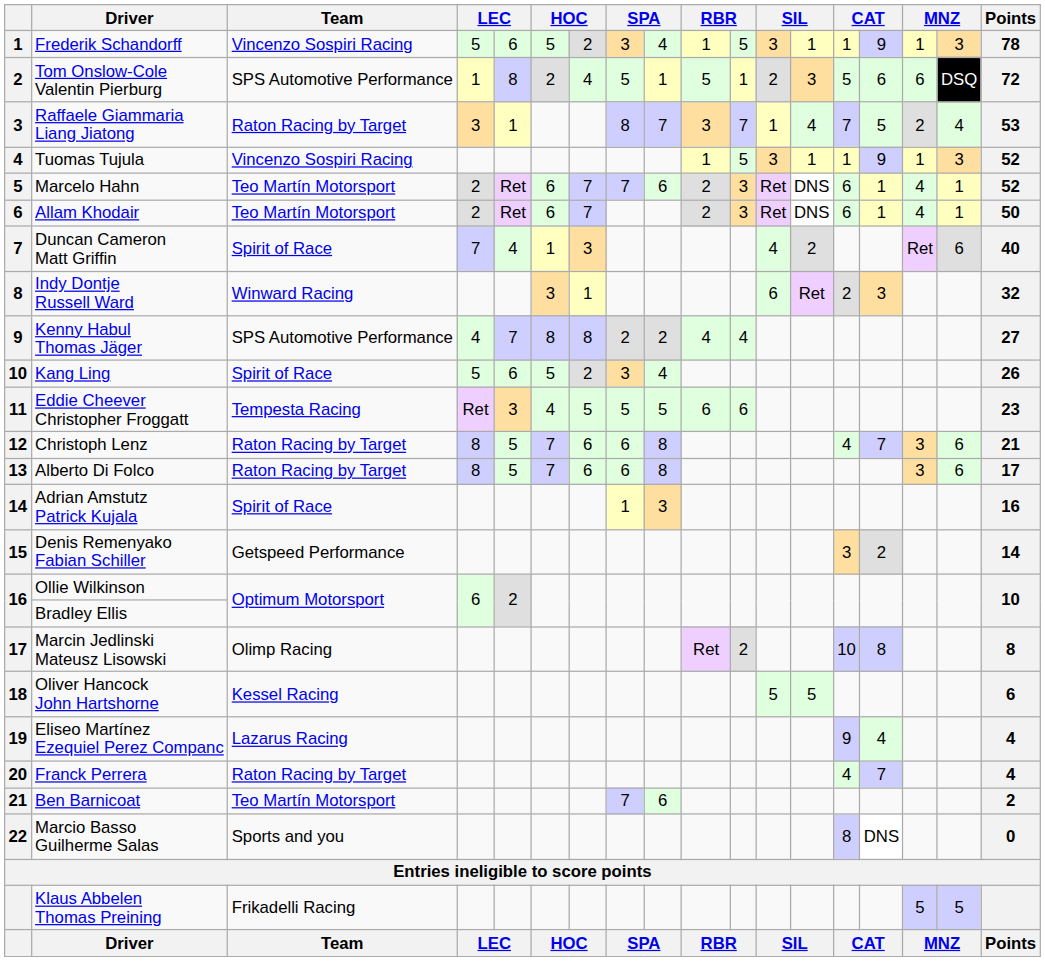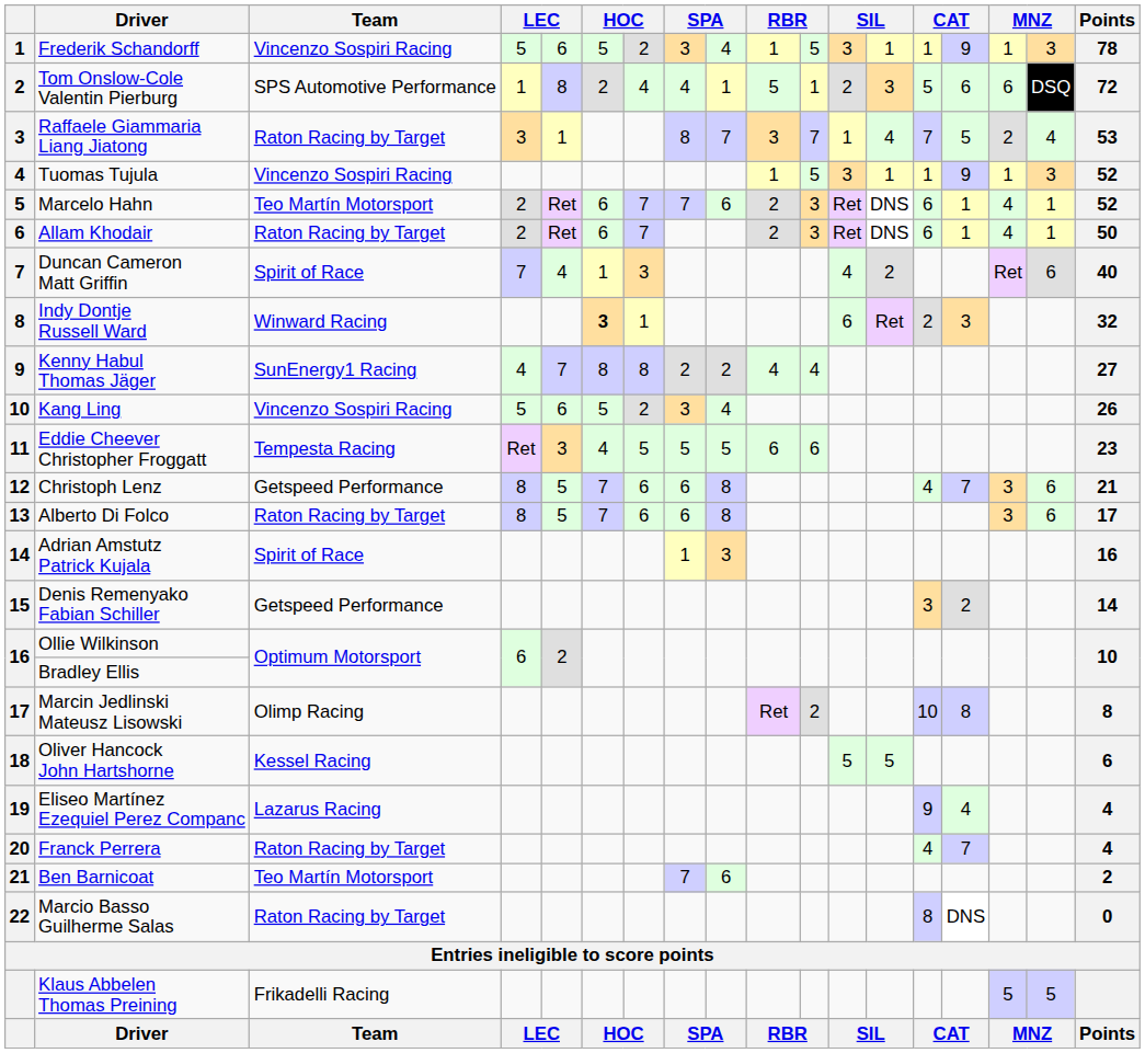 <table class="wikitable" style="font-size:85%; text-align:center">
 <tr>
 <th valign="middle"></th>
 <th valign="middle">Driver</th>
 <th>Team</th>
 <th colspan="2"><a href='#'>LEC</a><br></th>
 <th colspan="2"><a href='#'>HOC</a><br></th>
 <th colspan="2"><a href='#'>SPA</a><br></th>
 <th colspan="2"><a href='#'>RBR</a><br></th>
 <th colspan="2"><a href='#'>SIL</a><br></th>
 <th colspan="2"><a href='#'>CAT</a><br></th>
 <th colspan="2" style="width: 4em;"><a href='#'>MNZ</a><br></th>
 <th valign="middle">Points</th>
 </tr>
 <tr>
 <th>1</th>
 <td align="left"> <a href='#'>Frederik Schandorff</a></td>
 <td align="left"> <a href='#'>Vincenzo Sospiri Racing</a></td>
 <td style="background:#dfffdf;">5</td>
 <td style="background:#dfffdf;">6</td>
 <td style="background:#dfffdf;">5</td>
 <td style="background:#dfdfdf;">2</td>
 <td style="background:#ffdf9f;">3</td>
 <td style="background:#dfffdf;">4</td>
 <td style="background:#ffffbf;">1</td>
 <td style="background:#dfffdf;">5</td>
 <td style="background:#ffdf9f;">3</td>
 <td style="background:#ffffbf;">1</td>
 <td style="background:#ffffbf;">1</td>
 <td style="background:#cfcfff;">9</td>
 <td style="background:#ffffbf;">1</td>
 <td style="background:#ffdf9f;">3</td>
 <th>78</th>
 </tr>
 <tr>
 <th>2</th>
 <td align="left"> <a href='#'>Tom Onslow-Cole</a><br> Valentin Pierburg</td>
 <td align="left"> SPS Automotive Performance</td>
 <td style="background:#ffffbf;">1</td>
 <td style="background:#cfcfff;">8</td>
 <td style="background:#dfdfdf;">2</td>
 <td style="background:#dfffdf;">4</td>
-<td style="background:#dfffdf;">5</td>
+<td style="background:#dfffdf;">4</td>
 <td style="background:#ffffbf;">1</td>
 <td style="background:#dfffdf;">5</td>
 <td style="background:#ffffbf;">1</td>
 <td style="background:#dfdfdf;">2</td>
 <td style="background:#ffdf9f;">3</td>
 <td style="background:#dfffdf;">5</td>
 <td style="background:#dfffdf;">6</td>
 <td style="background:#dfffdf;">6</td>
 <td style="background-color:#000000; color:white">DSQ</td>
 <th>72</th>
 </tr>
 <tr>
 <th>3</th>
 <td align="left"> <a href='#'>Raffaele Giammaria</a><br> <a href='#'>Liang Jiatong</a></td>
 <td align="left"> <a href='#'>Raton Racing by Target</a></td>
 <td style="background:#ffdf9f;">3</td>
 <td style="background:#ffffbf;">1</td>
 <td></td>
 <td></td>
 <td style="background:#cfcfff;">8</td>
 <td style="background:#cfcfff;">7</td>
 <td style="background:#ffdf9f;">3</td>
 <td style="background:#cfcfff;">7</td>
 <td style="background:#ffffbf;">1</td>
 <td style="background:#dfffdf;">4</td>
 <td style="background:#cfcfff;">7</td>
 <td style="background:#dfffdf;">5</td>
 <td style="background:#dfdfdf;">2</td>
 <td style="background:#dfffdf;">4</td>
 <th>53</th>
 </tr>
 <tr>
 <th>4</th>
 <td align=left> Tuomas Tujula</td>
 <td align=left> <a href='#'>Vincenzo Sospiri Racing</a></td>
 <td></td>
 <td></td>
 <td></td>
 <td></td>
 <td></td>
 <td></td>
 <td style="background:#ffffbf;">1</td>
 <td style="background:#dfffdf;">5</td>
 <td style="background:#ffdf9f;">3</td>
 <td style="background:#ffffbf;">1</td>
 <td style="background:#ffffbf;">1</td>
 <td style="background:#cfcfff;">9</td>
 <td style="background:#ffffbf;">1</td>
 <td style="background:#ffdf9f;">3</td>
 <th>52</th>
 </tr>
 <tr>
 <th>5</th>
 <td align=left> Marcelo Hahn</td>
 <td align=left> <a href='#'>Teo Martín Motorsport</a></td>
 <td style="background:#dfdfdf;">2</td>
 <td style="background:#efcfff;">Ret</td>
 <td style="background:#dfffdf;">6</td>
 <td style="background:#cfcfff;">7</td>
 <td style="background:#cfcfff;">7</td>
 <td style="background:#dfffdf;">6</td>
 <td style="background:#dfdfdf;">2</td>
 <td style="background:#ffdf9f;">3</td>
 <td style="background:#efcfff;">Ret</td>
 <td style="background:#ffffff;">DNS</td>
 <td style="background:#dfffdf;">6</td>
 <td style="background:#ffffbf;">1</td>
 <td style="background:#dfffdf;">4</td>
 <td style="background:#ffffbf;">1</td>
 <th>52</th>
 </tr>
 <tr>
 <th>6</th>
 <td align=left> <a href='#'>Allam Khodair</a></td>
-<td align=left> <a href='#'>Teo Martín Motorsport</a></td>
+<td align=left> <a href='#'>Raton Racing by Target</a></td>
 <td style="background:#dfdfdf;">2</td>
 <td style="background:#efcfff;">Ret</td>
 <td style="background:#dfffdf;">6</td>
 <td style="background:#cfcfff;">7</td>
 <td></td>
 <td></td>
 <td style="background:#dfdfdf;">2</td>
 <td style="background:#ffdf9f;">3</td>
 <td style="background:#efcfff;">Ret</td>
 <td style="background:#ffffff;">DNS</td>
 <td style="background:#dfffdf;">6</td>
 <td style="background:#ffffbf;">1</td>
 <td style="background:#dfffdf;">4</td>
 <td style="background:#ffffbf;">1</td>
 <th>50</th>
 </tr>
 <tr>
 <th>7</th>
 <td align="left"> Duncan Cameron<br> Matt Griffin</td>
 <td align="left"> <a href='#'>Spirit of Race</a></td>
 <td style="background:#cfcfff;">7</td>
 <td style="background:#dfffdf;">4</td>
 <td style="background:#ffffbf;">1</td>
 <td style="background:#ffdf9f;">3</td>
 <td></td>
 <td></td>
 <td></td>
 <td></td>
 <td style="background:#dfffdf;">4</td>
 <td style="background:#dfdfdf;">2</td>
 <td></td>
 <td></td>
 <td style="background:#efcfff;">Ret</td>
 <td style="background:#dfdfdf;">6</td>
 <th>40</th>
 </tr>
 <tr>
 <th>8</th>
 <td align=left> <a href='#'>Indy Dontje</a><br> <a href='#'>Russell Ward</a></td>
 <td align=left> <a href='#'>Winward Racing</a></td>
 <td></td>
 <td></td>
-<td style="background:#ffdf9f;">3</td>
+<td style="background:#ffdf9f;"><strong>3</strong></td>
 <td style="background:#ffffbf;">1</td>
 <td></td>
 <td></td>
 <td></td>
 <td></td>
 <td style="background:#dfffdf;">6</td>
 <td style="background:#efcfff;">Ret</td>
 <td style="background:#dfdfdf;">2</td>
 <td style="background:#ffdf9f;">3</td>
 <td></td>
 <td></td>
 <th>32</th>
 </tr>
 <tr>
 <th>9</th>
 <td align="left"> <a href='#'>Kenny Habul</a><br> <a href='#'>Thomas Jäger</a></td>
-<td align="left"> SPS Automotive Performance</td>
+<td align="left"> <a href='#'>SunEnergy1 Racing</a></td>
 <td style="background:#dfffdf;">4</td>
 <td style="background:#cfcfff;">7</td>
 <td style="background:#cfcfff;">8</td>
 <td style="background:#cfcfff;">8</td>
 <td style="background:#dfdfdf;">2</td>
 <td style="background:#dfdfdf;">2</td>
 <td style="background:#dfffdf;">4</td>
 <td style="background:#dfffdf;">4</td>
 <td></td>
 <td></td>
 <td></td>
 <td></td>
 <td></td>
 <td></td>
 <th>27</th>
 </tr>
 <tr>
 <th>10</th>
 <td align="left"> <a href='#'>Kang Ling</a></td>
-<td align="left"> <a href='#'>Spirit of Race</a></td>
+<td align="left"> <a href='#'>Vincenzo Sospiri Racing</a></td>
 <td style="background:#dfffdf;">5</td>
 <td style="background:#dfffdf;">6</td>
 <td style="background:#dfffdf;">5</td>
 <td style="background:#dfdfdf;">2</td>
 <td style="background:#ffdf9f;">3</td>
 <td style="background:#dfffdf;">4</td>
 <td></td>
 <td></td>
 <td></td>
 <td></td>
 <td></td>
 <td></td>
 <td></td>
 <td></td>
 <th>26</th>
 </tr>
 <tr>
 <th>11</th>
 <td align="left"> <a href='#'>Eddie Cheever</a><br> Christopher Froggatt</td>
 <td align="left"> <a href='#'>Tempesta Racing</a></td>
 <td style="background:#efcfff;">Ret</td>
 <td style="background:#ffdf9f;">3</td>
 <td style="background:#dfffdf;">4</td>
 <td style="background:#dfffdf;">5</td>
 <td style="background:#dfffdf;">5</td>
 <td style="background:#dfffdf;">5</td>
 <td style="background:#dfffdf;">6</td>
 <td style="background:#dfffdf;">6</td>
 <td></td>
 <td></td>
 <td></td>
 <td></td>
 <td></td>
 <td></td>
 <th>23</th>
 </tr>
 <tr>
 <th>12</th>
 <td align=left> Christoph Lenz</td>
-<td align=left> <a href='#'>Raton Racing by Target</a></td>
+<td align=left> Getspeed Performance</td>
 <td style="background:#cfcfff;">8</td>
 <td style="background:#dfffdf;">5</td>
 <td style="background:#cfcfff;">7</td>
 <td style="background:#dfffdf;">6</td>
 <td style="background:#dfffdf;">6</td>
 <td style="background:#cfcfff;">8</td>
 <td></td>
 <td></td>
 <td></td>
 <td></td>
 <td style="background:#dfffdf;">4</td>
 <td style="background:#cfcfff;">7</td>
 <td style="background:#ffdf9f;">3</td>
 <td style="background:#dfffdf;">6</td>
 <th>21</th>
 </tr>
 <tr>
 <th>13</th>
 <td align=left> Alberto Di Folco</td>
 <td align=left> <a href='#'>Raton Racing by Target</a></td>
 <td style="background:#cfcfff;">8</td>
 <td style="background:#dfffdf;">5</td>
 <td style="background:#cfcfff;">7</td>
 <td style="background:#dfffdf;">6</td>
 <td style="background:#dfffdf;">6</td>
 <td style="background:#cfcfff;">8</td>
 <td></td>
 <td></td>
 <td></td>
 <td></td>
 <td></td>
 <td></td>
 <td style="background:#ffdf9f;">3</td>
 <td style="background:#dfffdf;">6</td>
 <th>17</th>
 </tr>
 <tr>
 <th>14</th>
 <td align="left"> Adrian Amstutz<br> <a href='#'>Patrick Kujala</a></td>
 <td align="left"> <a href='#'>Spirit of Race</a></td>
 <td></td>
 <td></td>
 <td></td>
 <td></td>
 <td style="background:#ffffbf;">1</td>
 <td style="background:#ffdf9f;">3</td>
 <td></td>
 <td></td>
 <td></td>
 <td></td>
 <td></td>
 <td></td>
 <td></td>
 <td></td>
 <th>16</th>
 </tr>
 <tr>
 <th>15</th>
 <td align=left> Denis Remenyako<br> <a href='#'>Fabian Schiller</a></td>
 <td align=left> Getspeed Performance</td>
 <td></td>
 <td></td>
 <td></td>
 <td></td>
 <td></td>
 <td></td>
 <td></td>
 <td></td>
 <td></td>
 <td></td>
 <td style="background:#ffdf9f;">3</td>
 <td style="background:#dfdfdf;">2</td>
 <td></td>
 <td></td>
 <th>14</th>
 </tr>
 <tr>
 <th rowspan="2">16</th>
 <td align="left"> Ollie Wilkinson</td>
 <td rowspan="2" align="left"> <a href='#'>Optimum Motorsport</a></td>
 <td rowspan="2" style="background:#dfffdf;">6</td>
 <td rowspan="2" style="background:#dfdfdf;">2</td>
 <td rowspan="2"></td>
 <td rowspan="2"></td>
 <td rowspan="2"></td>
 <td rowspan="2"></td>
 <td rowspan="2"></td>
 <td rowspan="2"></td>
 <td rowspan="2"></td>
 <td rowspan="2"></td>
 <td rowspan="2"></td>
 <td rowspan="2"></td>
 <td rowspan="2"></td>
 <td rowspan="2"></td>
 <th rowspan="2">10</th>
 </tr>
 <tr>
 <td align="left"> Bradley Ellis</td>
 </tr>
 <tr>
 <th>17</th>
 <td align="left"> Marcin Jedlinski<br> Mateusz Lisowski</td>
 <td align="left"> Olimp Racing</td>
 <td></td>
 <td></td>
 <td></td>
 <td></td>
 <td></td>
 <td></td>
 <td style="background:#efcfff;">Ret</td>
 <td style="background:#dfdfdf;">2</td>
 <td></td>
 <td></td>
 <td style="background:#cfcfff;">10</td>
 <td style="background:#cfcfff;">8</td>
 <td></td>
 <td></td>
 <th>8</th>
 </tr>
 <tr>
 <th>18</th>
 <td align="left"> Oliver Hancock<br> <a href='#'>John Hartshorne</a></td>
 <td align="left"> <a href='#'>Kessel Racing</a></td>
 <td></td>
 <td></td>
 <td></td>
 <td></td>
 <td></td>
 <td></td>
 <td></td>
 <td></td>
 <td style="background:#dfffdf;">5</td>
 <td style="background:#dfffdf;">5</td>
 <td></td>
 <td></td>
 <td></td>
 <td></td>
 <th>6</th>
 </tr>
 <tr>
 <th>19</th>
 <td align=left> Eliseo Martínez<br> <a href='#'>Ezequiel Perez Companc</a></td>
 <td align=left> <a href='#'>Lazarus Racing</a></td>
 <td></td>
 <td></td>
 <td></td>
 <td></td>
 <td></td>
 <td></td>
 <td></td>
 <td></td>
 <td></td>
 <td></td>
 <td style="background:#cfcfff;">9</td>
 <td style="background:#dfffdf;">4</td>
 <td></td>
 <td></td>
 <th>4</th>
 </tr>
 <tr>
 <th>20</th>
 <td align=left> <a href='#'>Franck Perrera</a></td>
 <td align=left> <a href='#'>Raton Racing by Target</a></td>
 <td></td>
 <td></td>
 <td></td>
 <td></td>
 <td></td>
 <td></td>
 <td></td>
 <td></td>
 <td></td>
 <td></td>
 <td style="background:#dfffdf;">4</td>
 <td style="background:#cfcfff;">7</td>
 <td></td>
 <td></td>
 <th>4</th>
 </tr>
 <tr>
 <th>21</th>
 <td align="left"> <a href='#'>Ben Barnicoat</a></td>
 <td align="left"> <a href='#'>Teo Martín Motorsport</a></td>
 <td></td>
 <td></td>
 <td></td>
 <td></td>
 <td style="background:#cfcfff;">7</td>
 <td style="background:#dfffdf;">6</td>
 <td></td>
 <td></td>
 <td></td>
 <td></td>
 <td></td>
 <td></td>
 <td></td>
 <td></td>
 <th>2</th>
 </tr>
 <tr>
 <th>22</th>
 <td align=left> Marcio Basso<br> Guilherme Salas</td>
-<td align=left> Sports and you</td>
+<td align=left> <a href='#'>Raton Racing by Target</a></td>
 <td></td>
 <td></td>
 <td></td>
 <td></td>
 <td></td>
 <td></td>
 <td></td>
 <td></td>
 <td></td>
 <td></td>
 <td style="background:#cfcfff;">8</td>
 <td style="background:#ffffff;">DNS</td>
 <td></td>
 <td></td>
 <th>0</th>
 </tr>
 <tr>
 <th colspan="18">Entries ineligible to score points</th>
 </tr>
 <tr>
 <th></th>
 <td align=left> <a href='#'>Klaus Abbelen</a><br> <a href='#'>Thomas Preining</a></td>
 <td align=left> Frikadelli Racing</td>
 <td></td>
 <td></td>
 <td></td>
 <td></td>
 <td></td>
 <td></td>
 <td></td>
 <td></td>
 <td></td>
 <td></td>
 <td></td>
 <td></td>
 <td style="background:#cfcfff;">5</td>
 <td style="background:#cfcfff;">5</td>
 <th></th>
 </tr>
 <tr>
 <th valign="middle"></th>
 <th valign="middle">Driver</th>
 <th>Team</th>
 <th colspan="2" style="width: 4em;"><a href='#'>LEC</a><br></th>
 <th colspan="2" style="width: 4em;"><a href='#'>HOC</a><br></th>
 <th colspan="2" style="width: 4em;"><a href='#'>   SPA</a><br></th>
 <th colspan="2" style="width: 4em;"><a href='#'>RBR</a><br></th>
 <th colspan="2" style="width: 4em;"><a href='#'>SIL</a><br></th>
 <th colspan="2"><a href='#'>CAT</a><br></th>
 <th colspan="2"><a href='#'>MNZ</a><br></th>
 <th valign="middle">Points</th>
 </tr>
 </table>
